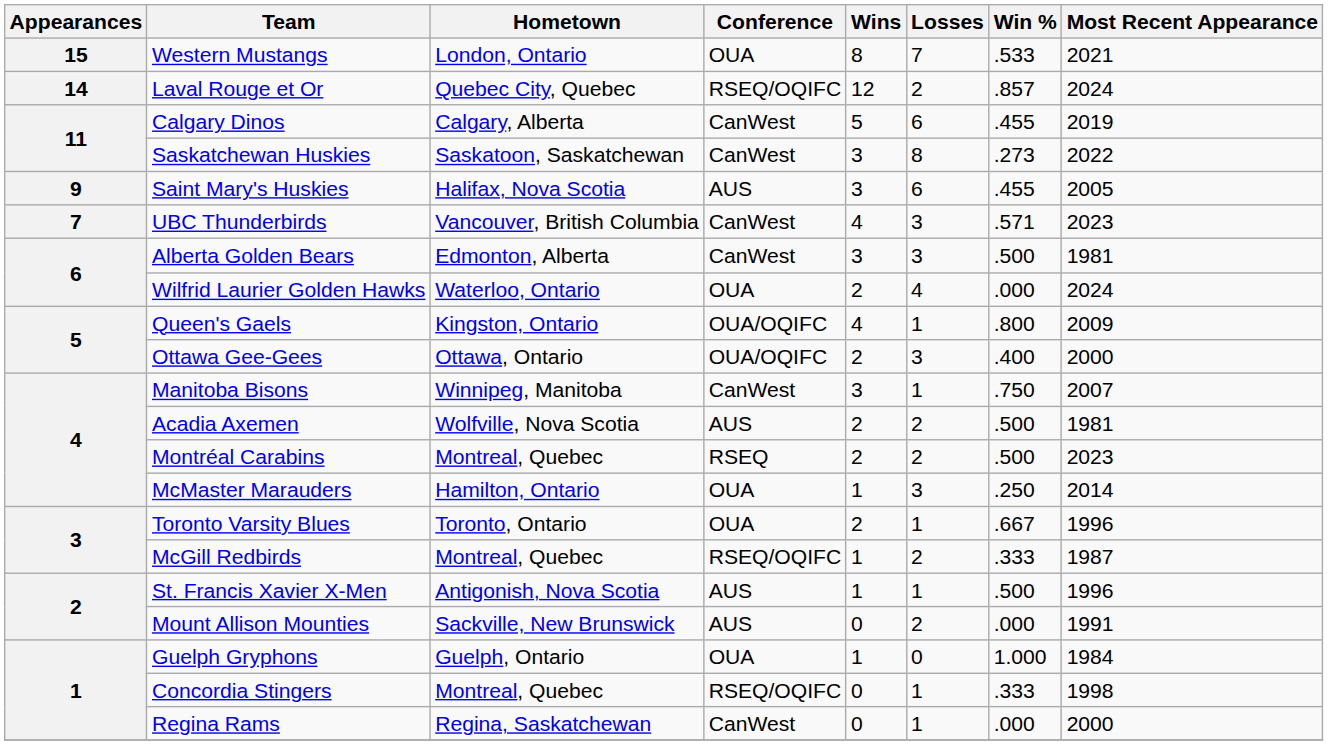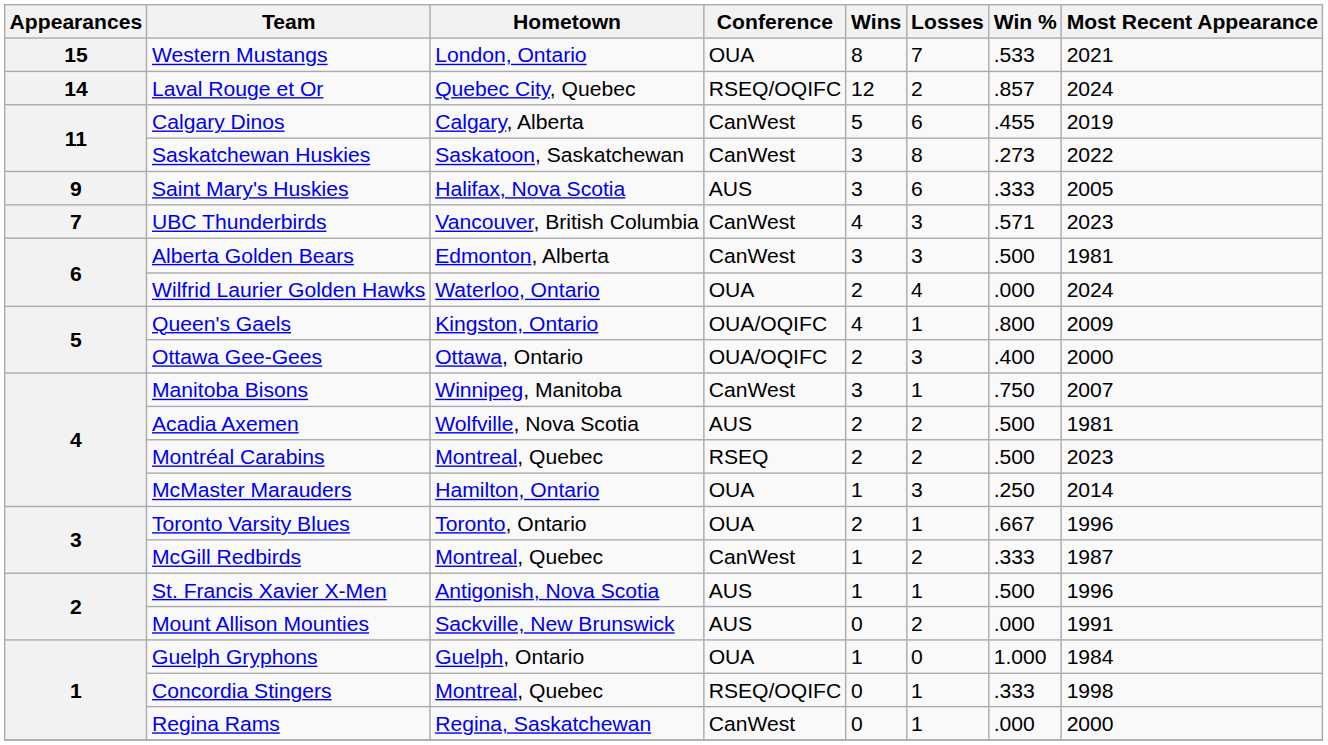 <table class="wikitable sortable" style="font-size: 95%">
 <tr>
 <th>Appearances</th>
 <th>Team</th>
 <th>Hometown</th>
 <th>Conference</th>
 <th>Wins</th>
 <th>Losses</th>
 <th>Win %</th>
 <th>Most Recent Appearance</th>
 </tr>
 <tr>
 <th align="center">15</th>
 <td><a href='#'>Western Mustangs</a></td>
 <td><a href='#'>London, Ontario</a></td>
 <td>OUA</td>
 <td>8</td>
 <td>7</td>
 <td>.533</td>
 <td>2021</td>
 </tr>
 <tr>
 <th align="center">14</th>
 <td><a href='#'>Laval Rouge et Or</a></td>
 <td><a href='#'>Quebec City</a>, Quebec</td>
 <td>RSEQ/OQIFC</td>
 <td>12</td>
 <td>2</td>
 <td>.857</td>
 <td>2024</td>
 </tr>
 <tr>
 <th rowspan="2" align="center">11</th>
 <td><a href='#'>Calgary Dinos</a></td>
 <td><a href='#'>Calgary</a>, Alberta</td>
 <td>CanWest</td>
 <td>5</td>
 <td>6</td>
 <td>.455</td>
 <td>2019</td>
 </tr>
 <tr>
 <td><a href='#'>Saskatchewan Huskies</a></td>
 <td><a href='#'>Saskatoon</a>, Saskatchewan</td>
 <td>CanWest</td>
 <td>3</td>
 <td>8</td>
 <td>.273</td>
 <td>2022</td>
 </tr>
 <tr>
 <th align="center">9</th>
 <td><a href='#'>Saint Mary's Huskies</a></td>
 <td><a href='#'>Halifax, Nova Scotia</a></td>
 <td>AUS</td>
 <td>3</td>
 <td>6</td>
-<td>.455</td>
+<td>.333</td>
 <td>2005</td>
 </tr>
 <tr>
 <th align="center">7</th>
 <td><a href='#'>UBC Thunderbirds</a></td>
 <td><a href='#'>Vancouver</a>, British Columbia</td>
 <td>CanWest</td>
 <td>4</td>
 <td>3</td>
 <td>.571</td>
 <td>2023</td>
 </tr>
 <tr>
 <th rowspan="2" align="center">6</th>
 <td><a href='#'>Alberta Golden Bears</a></td>
 <td><a href='#'>Edmonton</a>, Alberta</td>
 <td>CanWest</td>
 <td>3</td>
 <td>3</td>
 <td>.500</td>
 <td>1981</td>
 </tr>
 <tr>
 <td><a href='#'>Wilfrid Laurier Golden Hawks</a></td>
 <td><a href='#'>Waterloo, Ontario</a></td>
 <td>OUA</td>
 <td>2</td>
 <td>4</td>
 <td>.000</td>
 <td>2024</td>
 </tr>
 <tr>
 <th rowspan="2" align="center">5</th>
 <td><a href='#'>Queen's Gaels</a></td>
 <td><a href='#'>Kingston, Ontario</a></td>
 <td>OUA/OQIFC</td>
 <td>4</td>
 <td>1</td>
 <td>.800</td>
 <td>2009</td>
 </tr>
 <tr>
 <td><a href='#'>Ottawa Gee-Gees</a></td>
 <td><a href='#'>Ottawa</a>, Ontario</td>
 <td>OUA/OQIFC</td>
 <td>2</td>
 <td>3</td>
 <td>.400</td>
 <td>2000</td>
 </tr>
 <tr>
 <th rowspan="4" align="center">4</th>
 <td><a href='#'>Manitoba Bisons</a></td>
 <td><a href='#'>Winnipeg</a>, Manitoba</td>
 <td>CanWest</td>
 <td>3</td>
 <td>1</td>
 <td>.750</td>
 <td>2007</td>
 </tr>
 <tr>
 <td><a href='#'>Acadia Axemen</a></td>
 <td><a href='#'>Wolfville</a>, Nova Scotia</td>
 <td>AUS</td>
 <td>2</td>
 <td>2</td>
 <td>.500</td>
 <td>1981</td>
 </tr>
 <tr>
 <td><a href='#'>Montréal Carabins</a></td>
 <td><a href='#'>Montreal</a>, Quebec</td>
 <td>RSEQ</td>
 <td>2</td>
 <td>2</td>
 <td>.500</td>
 <td>2023</td>
 </tr>
 <tr>
 <td><a href='#'>McMaster Marauders</a></td>
 <td><a href='#'>Hamilton, Ontario</a></td>
 <td>OUA</td>
 <td>1</td>
 <td>3</td>
 <td>.250</td>
 <td>2014</td>
 </tr>
 <tr>
 <th rowspan="2" align="center">3</th>
 <td><a href='#'>Toronto Varsity Blues</a></td>
 <td><a href='#'>Toronto</a>, Ontario</td>
 <td>OUA</td>
 <td>2</td>
 <td>1</td>
 <td>.667</td>
 <td>1996</td>
 </tr>
 <tr>
 <td><a href='#'>McGill Redbirds</a></td>
 <td><a href='#'>Montreal</a>, Quebec</td>
-<td>RSEQ/OQIFC</td>
+<td>CanWest</td>
 <td>1</td>
 <td>2</td>
 <td>.333</td>
 <td>1987</td>
 </tr>
 <tr>
 <th rowspan="2" align="center">2</th>
 <td><a href='#'>St. Francis Xavier X-Men</a></td>
 <td><a href='#'>Antigonish, Nova Scotia</a></td>
 <td>AUS</td>
 <td>1</td>
 <td>1</td>
 <td>.500</td>
 <td>1996</td>
 </tr>
 <tr>
 <td><a href='#'>Mount Allison Mounties</a></td>
 <td><a href='#'>Sackville, New Brunswick</a></td>
 <td>AUS</td>
 <td>0</td>
 <td>2</td>
 <td>.000</td>
 <td>1991</td>
 </tr>
 <tr>
 <th rowspan="3" align="center">1</th>
 <td><a href='#'>Guelph Gryphons</a></td>
 <td><a href='#'>Guelph</a>, Ontario</td>
 <td>OUA</td>
 <td>1</td>
 <td>0</td>
 <td>1.000</td>
 <td>1984</td>
 </tr>
 <tr>
 <td><a href='#'>Concordia Stingers</a></td>
 <td><a href='#'>Montreal</a>, Quebec</td>
 <td>RSEQ/OQIFC</td>
 <td>0</td>
 <td>1</td>
 <td>.333</td>
 <td>1998</td>
 </tr>
 <tr>
 <td><a href='#'>Regina Rams</a></td>
 <td><a href='#'>Regina, Saskatchewan</a></td>
 <td>CanWest</td>
 <td>0</td>
 <td>1</td>
 <td>.000</td>
 <td>2000</td>
 </tr>
 <tr>
 </tr>
 </table>
